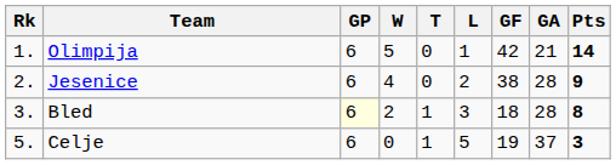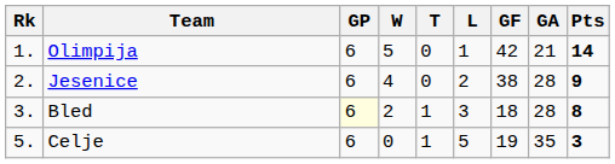 <table class="wikitable" style="text-align:left;">
 <tr>
 <th width=20>Rk</th>
 <th width=200>Team</th>
 <th width=20 abbr="Games Played">GP</th>
 <th width=20 abbr="Won">W</th>
 <th width=20 abbr="Tied">T</th>
 <th width=20 abbr="Lost">L</th>
 <th width=20 abbr="Goals for">GF</th>
 <th width=20 abbr="Goals against">GA</th>
 <th width=20 abbr="Points">Pts</th>
 </tr>
 <tr>
 <td style="text-align:center;">1.</td>
 <td><a href='#'>Olimpija</a></td>
 <td>6</td>
 <td>5</td>
 <td>0</td>
 <td>1</td>
 <td>42</td>
 <td>21</td>
 <td><strong>14</strong></td>
 </tr>
 <tr>
 <td style="text-align:center;">2.</td>
 <td><a href='#'>Jesenice</a></td>
 <td>6</td>
 <td>4</td>
 <td>0</td>
 <td>2</td>
 <td>38</td>
 <td>28</td>
 <td><strong>9</strong></td>
 </tr>
 <tr>
 <td style="text-align:center;">3.</td>
 <td>Bled</td>
 <td style="background: lightyellow;">6</td>
 <td>2</td>
 <td>1</td>
 <td>3</td>
 <td>18</td>
 <td>28</td>
 <td><strong>8</strong></td>
 </tr>
 <tr>
 <td style="text-align:center;">5.</td>
 <td>Celje</td>
 <td>6</td>
 <td>0</td>
 <td>1</td>
 <td>5</td>
 <td>19</td>
-<td>37</td>
+<td>35</td>
 <td><strong>3</strong></td>
 </tr>
 </table>
